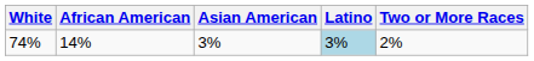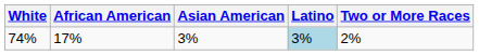 <table class="wikitable">
 <tr>
 <th><a href='#'>White</a></th>
 <th><a href='#'>African American</a></th>
 <th><a href='#'>Asian American</a></th>
 <th><a href='#'>Latino</a></th>
 <th><a href='#'>Two or More Races</a></th>
 </tr>
 <tr>
 <td>74%</td>
-<td>14%</td>
+<td>17%</td>
 <td>3%</td>
 <td style="background: lightblue;">3%</td>
 <td>2%</td>
 </tr>
 </table>
